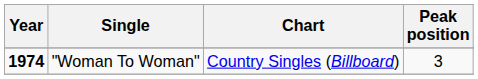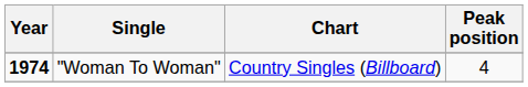 <table class="wikitable"  style="text-align: center;">
 <tr>
 <th>Year</th>
 <th>Single</th>
 <th>Chart</th>
 <th>Peak<br>position</th>
 </tr>
 <tr>
 </tr>
 <tr>
 <td><strong>1974</strong></td>
 <td>"Woman To Woman"</td>
 <td><a href='#'>Country Singles</a> (<a href='#'><em>Billboard</em></a>)</td>
-<td>3</td>
+<td>4</td>
 </tr>
 <tr>
 </tr>
 </table>
